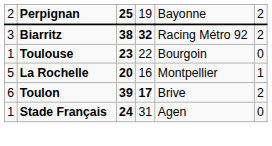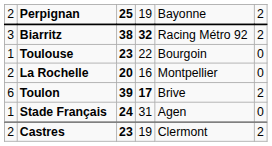 <table class="wikitable left" cellpadding="0" cellspacing="0" style="font-size:90%;">
 <tr>
 <td>2</td>
 <td width="110px"><strong>Perpignan</strong></td>
 <td><strong>25</strong></td>
 <td>19</td>
 <td width="110px">Bayonne</td>
 <td>2</td>
 </tr>
 <tr style="border-top:2px solid black;">
 <td>3</td>
 <td><strong>Biarritz</strong></td>
 <td><strong>38</strong></td>
 <td><strong>32</strong></td>
 <td>Racing Métro 92</td>
 <td>2</td>
 </tr>
 <tr>
 <td>1</td>
 <td><strong>Toulouse</strong></td>
 <td><strong>23</strong></td>
 <td>22</td>
 <td>Bourgoin</td>
 <td>0</td>
 </tr>
 <tr>
-<td>5</td>
+<td>2</td>
 <td><strong>La Rochelle</strong></td>
 <td><strong>20</strong></td>
 <td>16</td>
 <td>Montpellier</td>
-<td>1</td>
+<td>0</td>
 </tr>
 <tr>
 <td>6</td>
 <td><strong>Toulon</strong></td>
 <td><strong>39</strong></td>
 <td><strong>17</strong></td>
 <td>Brive</td>
 <td>2</td>
 </tr>
 <tr>
 <td>1</td>
 <td><strong>Stade Français</strong></td>
 <td><strong>24</strong></td>
 <td>31</td>
 <td>Agen</td>
 <td>0</td>
 </tr>
+<tr style="border-top:2px solid grey;">
+<td>2</td>
+<td><strong>Castres</strong></td>
+<td><strong>23</strong></td>
+<td>19</td>
+<td>Clermont</td>
+<td>2</td>
+</tr>
 </table>
